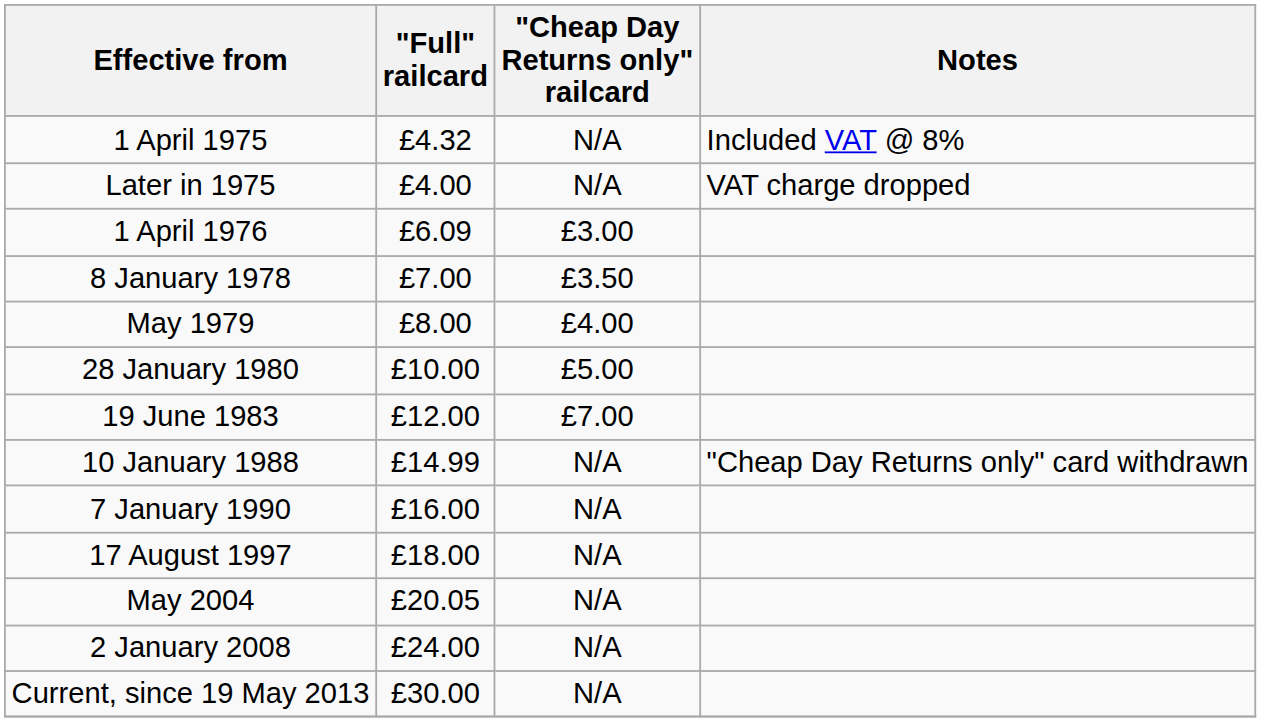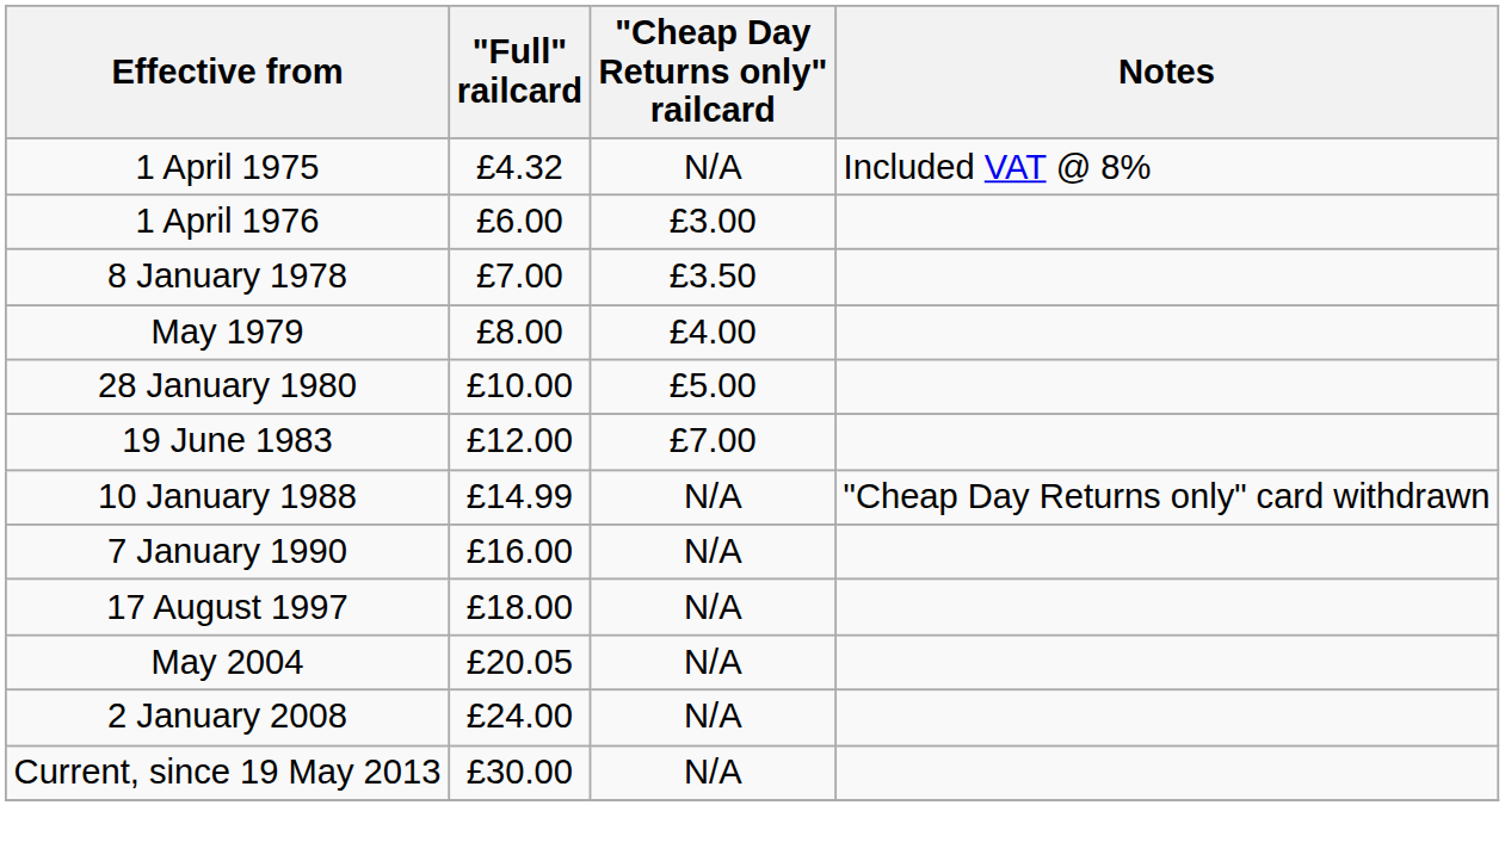 <table class="wikitable">
 <tr>
 <th>Effective from</th>
 <th>"Full"<br>railcard</th>
 <th>"Cheap Day<br>Returns only"<br>railcard</th>
 <th>Notes</th>
 </tr>
 <tr>
 <td align="center">1 April 1975</td>
 <td align="center">£4.32</td>
 <td align="center">N/A</td>
 <td>Included <a href='#'>VAT</a> @ 8%</td>
 </tr>
 <tr>
-<td align="center">Later in 1975</td>
-<td align="center">£4.00</td>
-<td align="center">N/A</td>
-<td>VAT charge dropped</td>
-</tr>
-<tr>
 <td align="center">1 April 1976</td>
-<td align="center">£6.09</td>
+<td align="center">£6.00</td>
 <td align="center">£3.00</td>
 <td align="center"></td>
 </tr>
 <tr>
 <td align="center">8 January 1978</td>
 <td align="center">£7.00</td>
 <td align="center">£3.50</td>
 <td align="center"></td>
 </tr>
 <tr>
 <td align="center">May 1979</td>
 <td align="center">£8.00</td>
 <td align="center">£4.00</td>
 <td align="center"></td>
 </tr>
 <tr>
 <td align="center">28 January 1980</td>
 <td align="center">£10.00</td>
 <td align="center">£5.00</td>
 <td align="center"></td>
 </tr>
 <tr>
 <td align="center">19 June 1983</td>
 <td align="center">£12.00</td>
 <td align="center">£7.00</td>
 <td align="center"></td>
 </tr>
 <tr>
 <td align="center">10 January 1988</td>
 <td align="center">£14.99</td>
 <td align="center">N/A</td>
 <td>"Cheap Day Returns only" card withdrawn</td>
 </tr>
 <tr>
 <td align="center">7 January 1990</td>
 <td align="center">£16.00</td>
 <td align="center">N/A</td>
 <td align="center"></td>
 </tr>
 <tr>
 <td align="center">17 August 1997</td>
 <td align="center">£18.00</td>
 <td align="center">N/A</td>
 <td align="center"></td>
 </tr>
 <tr>
 <td align="center">May 2004</td>
 <td align="center">£20.05</td>
 <td align="center">N/A</td>
 <td align="center"></td>
 </tr>
 <tr>
 <td align="center">2 January 2008</td>
 <td align="center">£24.00</td>
 <td align="center">N/A</td>
 <td align="center"></td>
 </tr>
 <tr>
 <td align="center">Current, since 19 May 2013</td>
 <td align="center">£30.00</td>
 <td align="center">N/A</td>
 <td align="center"></td>
 </tr>
 <tr>
 </tr>
 </table>
